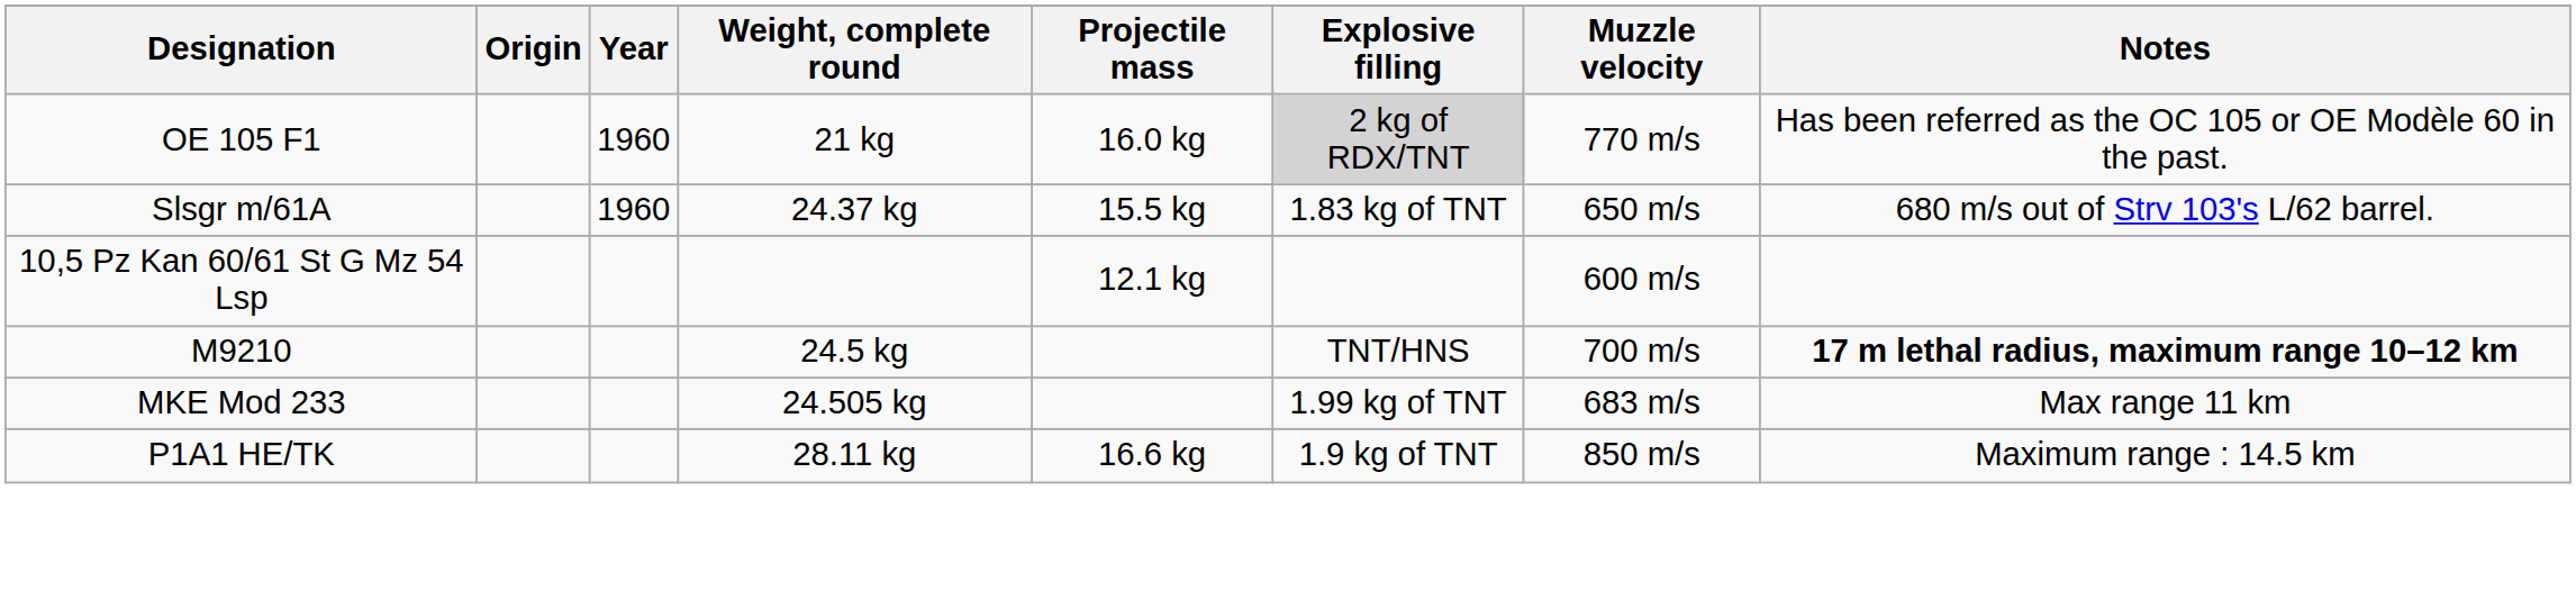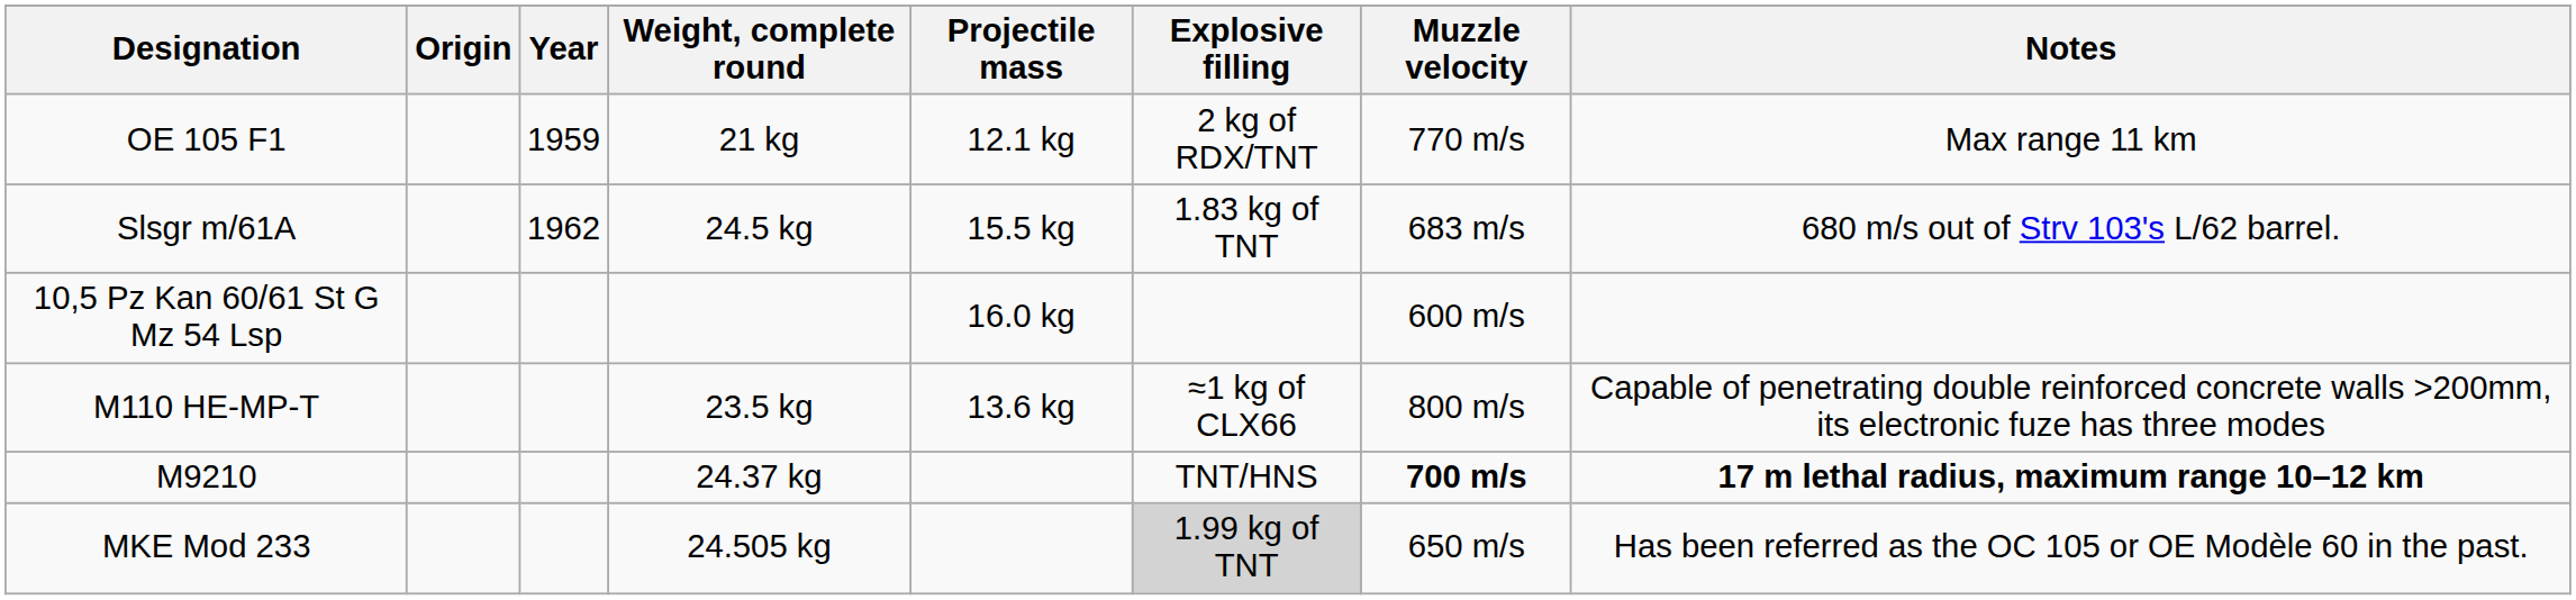 <table class="wikitable sortable" style="text-align: center;">
 <tr>
 </tr>
 <tr>
 <th>Designation</th>
 <th>Origin</th>
 <th>Year</th>
 <th>Weight, complete round</th>
 <th>Projectile mass</th>
 <th>Explosive filling</th>
 <th>Muzzle velocity</th>
 <th>Notes</th>
 </tr>
 <tr>
 <td>OE 105 F1</td>
 <td></td>
-<td>1960</td>
+<td>1959</td>
 <td>21 kg</td>
-<td>16.0 kg</td>
-<td style="background: lightgrey;">2 kg of RDX/TNT</td>
+<td>12.1 kg</td>
+<td>2 kg of RDX/TNT</td>
 <td>770 m/s</td>
-<td>Has been referred as the OC 105 or OE Modèle 60 in the past.</td>
+<td>Max range 11 km</td>
 </tr>
 <tr>
 <td>Slsgr m/61A</td>
 <td></td>
-<td>1960</td>
-<td>24.37 kg</td>
+<td>1962</td>
+<td>24.5 kg</td>
 <td>15.5 kg</td>
 <td>1.83 kg of TNT</td>
-<td>650 m/s</td>
+<td>683 m/s</td>
 <td>680 m/s out of <a href='#'>Strv 103's</a> L/62 barrel.</td>
 </tr>
 <tr>
 <td>10,5 Pz Kan 60/61 St G Mz 54 Lsp</td>
 <td></td>
 <td></td>
 <td></td>
-<td>12.1 kg</td>
+<td>16.0 kg</td>
 <td></td>
 <td>600 m/s</td>
 <td></td>
 </tr>
 <tr>
+<td>M110 HE-MP-T</td>
+<td></td>
+<td></td>
+<td>23.5 kg</td>
+<td>13.6 kg</td>
+<td>≈1 kg of CLX66</td>
+<td>800 m/s</td>
+<td>Capable of penetrating double reinforced concrete walls >200mm, its electronic fuze has three modes</td>
+</tr>
+<tr>
 <td>M9210</td>
 <td></td>
 <td></td>
-<td>24.5 kg</td>
+<td>24.37 kg</td>
 <td></td>
 <td>TNT/HNS</td>
-<td>700 m/s</td>
+<td><strong>700 m/s</strong></td>
 <td><strong>17 m lethal radius, maximum range 10–12 km</strong></td>
 </tr>
 <tr>
 <td>MKE Mod 233</td>
 <td></td>
 <td></td>
 <td>24.505 kg</td>
 <td></td>
-<td>1.99 kg of TNT</td>
-<td>683 m/s</td>
-<td>Max range 11 km</td>
-</tr>
-<tr>
-<td>P1A1 HE/TK</td>
-<td></td>
-<td></td>
-<td>28.11 kg</td>
-<td>16.6 kg</td>
-<td>1.9 kg of TNT</td>
-<td>850 m/s</td>
-<td>Maximum range : 14.5 km</td>
+<td style="background: lightgrey;">1.99 kg of TNT</td>
+<td>650 m/s</td>
+<td>Has been referred as the OC 105 or OE Modèle 60 in the past.</td>
 </tr>
 </table>
